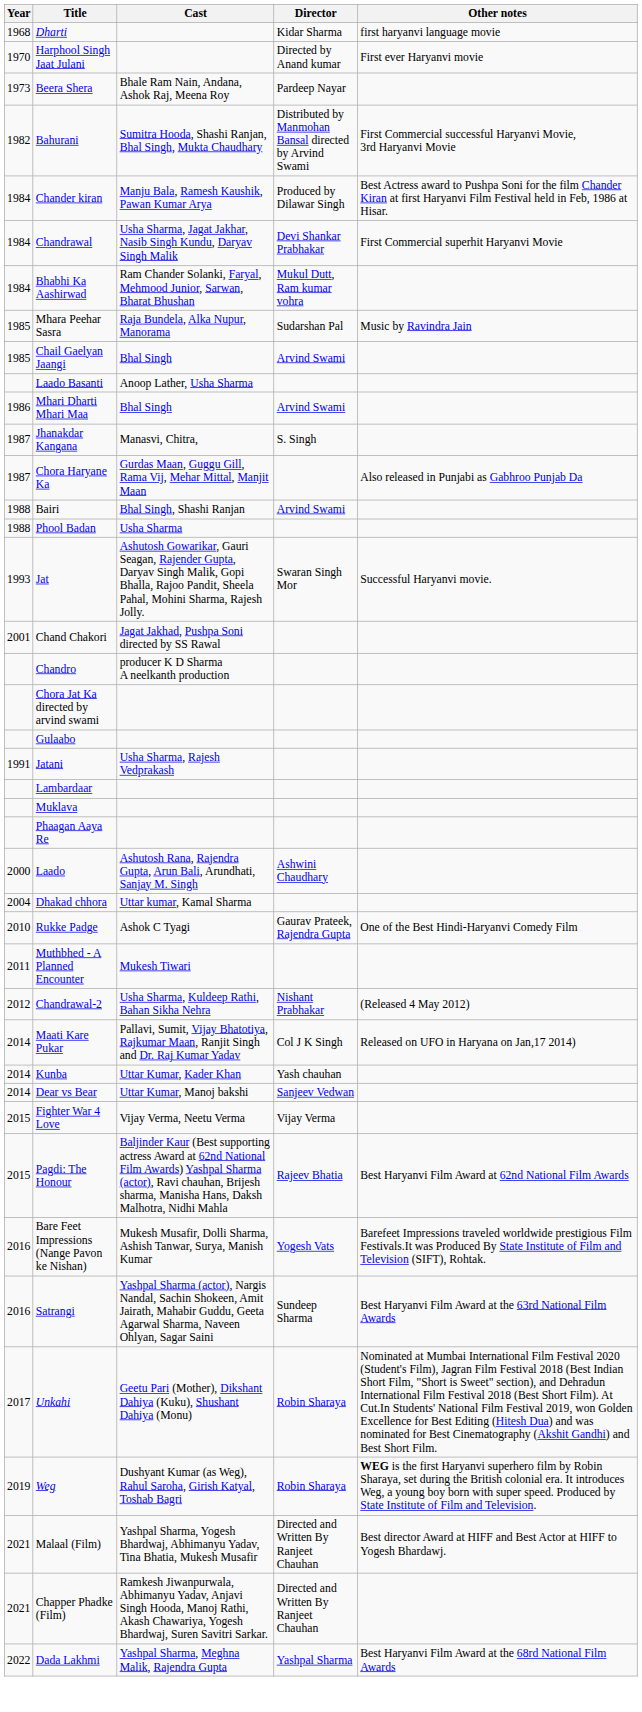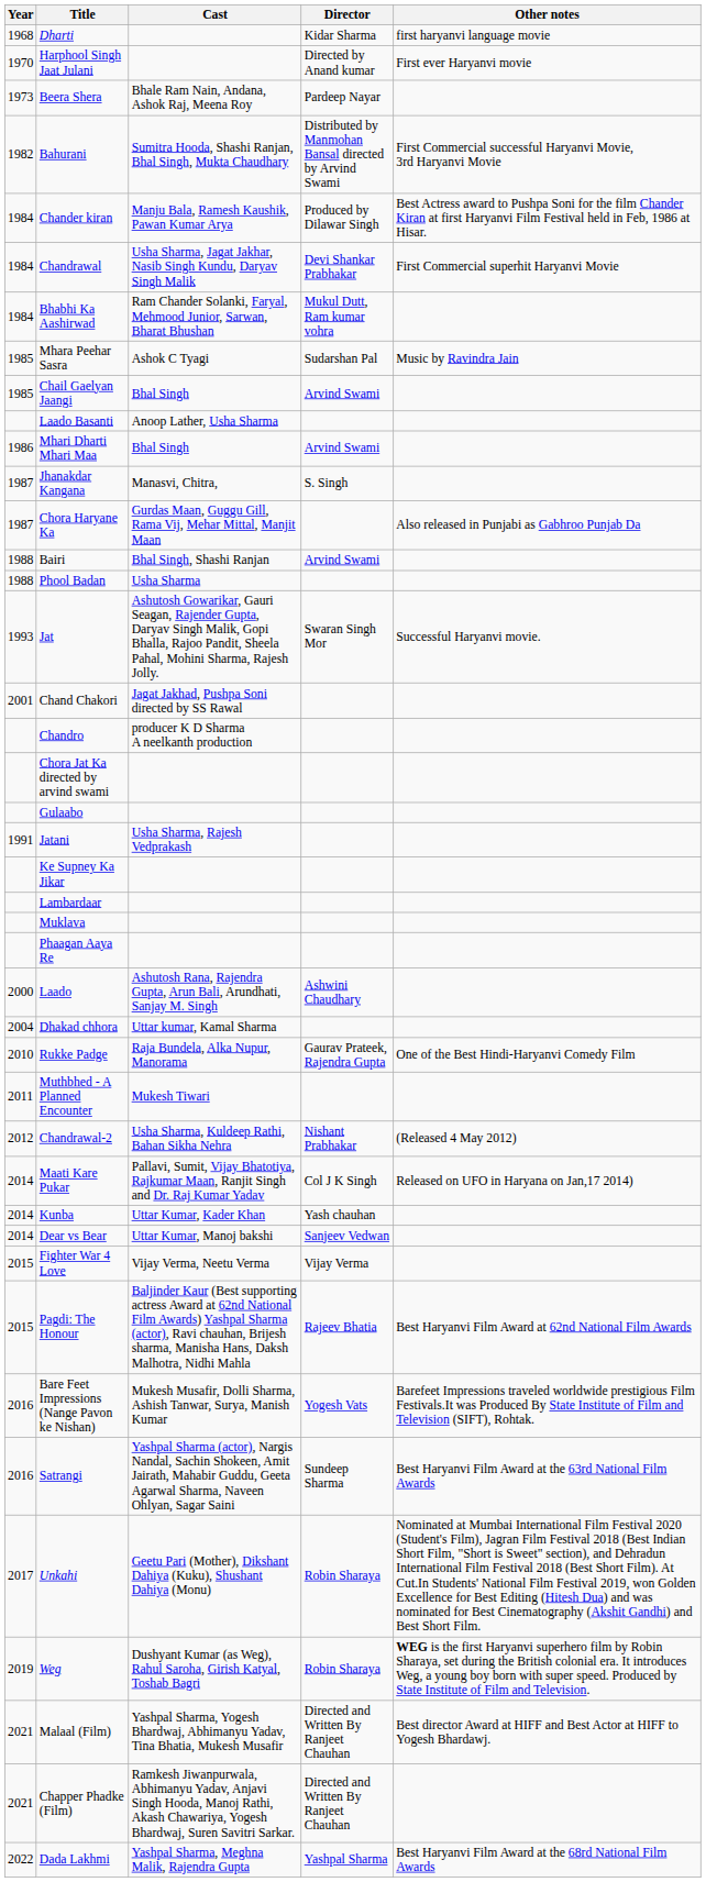 <table class="wikitable sortable">
 <tr>
 <th>Year</th>
 <th>Title</th>
 <th>Cast</th>
 <th>Director</th>
 <th class="unsortable">Other notes</th>
 </tr>
 <tr>
 <td>1968</td>
 <td><em><a href='#'>Dharti</a></em></td>
 <td></td>
 <td>Kidar Sharma</td>
 <td>first haryanvi language movie</td>
 </tr>
 <tr>
 <td>1970</td>
 <td><a href='#'>Harphool Singh Jaat Julani</a></td>
 <td></td>
 <td>Directed by Anand kumar</td>
 <td>First ever Haryanvi movie</td>
 </tr>
 <tr>
 <td>1973</td>
 <td><a href='#'>Beera Shera</a></td>
 <td>Bhale Ram Nain, Andana, Ashok Raj, Meena Roy</td>
 <td>Pardeep Nayar</td>
 <td></td>
 </tr>
 <tr>
 <td>1982</td>
 <td><a href='#'>Bahurani</a></td>
 <td><a href='#'>Sumitra Hooda</a>, Shashi Ranjan, <a href='#'>Bhal Singh</a>, <a href='#'>Mukta Chaudhary</a></td>
 <td>Distributed by <a href='#'>Manmohan Bansal</a> directed by Arvind Swami</td>
 <td>First Commercial successful Haryanvi Movie,<br>3rd Haryanvi Movie</td>
 </tr>
 <tr>
 <td>1984</td>
 <td><a href='#'>Chander kiran</a></td>
 <td><a href='#'>Manju Bala</a>, <a href='#'>Ramesh Kaushik</a>, <a href='#'>Pawan Kumar Arya</a></td>
 <td>Produced by Dilawar Singh</td>
 <td>Best Actress award to Pushpa Soni for the film <a href='#'>Chander Kiran</a> at first Haryanvi Film Festival held in Feb, 1986 at Hisar.</td>
 </tr>
 <tr>
 <td>1984</td>
 <td><a href='#'>Chandrawal</a></td>
 <td><a href='#'>Usha Sharma</a>, <a href='#'>Jagat Jakhar</a>, <a href='#'>Nasib Singh Kundu</a>, <a href='#'>Daryav Singh Malik</a></td>
 <td><a href='#'>Devi Shankar Prabhakar</a></td>
 <td>First Commercial superhit Haryanvi Movie</td>
 </tr>
 <tr>
 <td>1984</td>
 <td><a href='#'>Bhabhi Ka Aashirwad</a></td>
 <td>Ram Chander Solanki, <a href='#'>Faryal</a>, <a href='#'>Mehmood Junior</a>, <a href='#'>Sarwan</a>, <a href='#'>Bharat Bhushan</a></td>
 <td><a href='#'>Mukul Dutt</a>, <a href='#'>Ram kumar vohra</a></td>
 <td></td>
 </tr>
 <tr>
 <td>1985</td>
 <td>Mhara Peehar Sasra</td>
-<td><a href='#'>Raja Bundela</a>, <a href='#'>Alka Nupur</a>, <a href='#'>Manorama</a></td>
+<td>Ashok C Tyagi</td>
 <td>Sudarshan Pal</td>
 <td>Music by <a href='#'>Ravindra Jain</a></td>
 </tr>
 <tr>
 <td>1985</td>
 <td><a href='#'>Chail Gaelyan Jaangi</a></td>
 <td><a href='#'>Bhal Singh</a></td>
 <td><a href='#'>Arvind Swami</a></td>
 <td></td>
 </tr>
 <tr>
 <td></td>
 <td><a href='#'>Laado Basanti</a></td>
 <td>Anoop Lather, <a href='#'>Usha Sharma</a></td>
 <td></td>
 <td></td>
 </tr>
 <tr>
 <td>1986</td>
 <td><a href='#'>Mhari Dharti Mhari Maa</a></td>
 <td><a href='#'>Bhal Singh</a></td>
 <td><a href='#'>Arvind Swami</a></td>
 <td></td>
 </tr>
 <tr>
 <td>1987</td>
 <td><a href='#'>Jhanakdar Kangana</a></td>
 <td>Manasvi, Chitra,</td>
 <td>S. Singh</td>
 <td></td>
 </tr>
 <tr>
 <td>1987</td>
 <td><a href='#'>Chora Haryane Ka</a></td>
 <td><a href='#'>Gurdas Maan</a>, <a href='#'>Guggu Gill</a>, <a href='#'>Rama Vij</a>, <a href='#'>Mehar Mittal</a>, <a href='#'>Manjit Maan</a></td>
 <td></td>
 <td>Also released in Punjabi as <a href='#'>Gabhroo Punjab Da</a></td>
 </tr>
 <tr>
 <td>1988</td>
 <td>Bairi</td>
 <td><a href='#'>Bhal Singh</a>, Shashi Ranjan</td>
 <td><a href='#'>Arvind Swami</a></td>
 <td></td>
 </tr>
 <tr>
 <td>1988</td>
 <td><a href='#'>Phool Badan</a></td>
 <td><a href='#'>Usha Sharma</a></td>
 <td></td>
 <td></td>
 </tr>
 <tr>
 <td>1993</td>
 <td><a href='#'>Jat</a></td>
 <td><a href='#'>Ashutosh Gowarikar</a>, Gauri Seagan, <a href='#'>Rajender Gupta</a>, Daryav Singh Malik, Gopi Bhalla, Rajoo Pandit, Sheela Pahal, Mohini Sharma, Rajesh Jolly.</td>
 <td>Swaran Singh Mor</td>
 <td>Successful Haryanvi movie.</td>
 </tr>
 <tr>
 <td>2001</td>
 <td>Chand Chakori</td>
 <td><a href='#'>Jagat Jakhad</a>, <a href='#'>Pushpa Soni</a> directed by SS Rawal</td>
 <td></td>
 <td></td>
 </tr>
 <tr>
 <td></td>
 <td><a href='#'>Chandro</a></td>
 <td>producer K D Sharma<br>A neelkanth production</td>
 <td></td>
 <td></td>
 </tr>
 <tr>
 <td></td>
 <td><a href='#'>Chora Jat Ka</a> directed by arvind swami</td>
 <td></td>
 <td></td>
 <td></td>
 </tr>
 <tr>
 <td></td>
 <td><a href='#'>Gulaabo</a></td>
 <td></td>
 <td></td>
 <td></td>
 </tr>
 <tr>
 <td>1991</td>
 <td><a href='#'>Jatani</a></td>
 <td><a href='#'>Usha Sharma</a>, <a href='#'>Rajesh Vedprakash</a></td>
 <td></td>
 <td></td>
 </tr>
 <tr>
 <td></td>
+<td><a href='#'>Ke Supney Ka Jikar</a></td>
+<td></td>
+<td></td>
+<td></td>
+</tr>
+<tr>
+<td></td>
 <td><a href='#'>Lambardaar</a></td>
 <td></td>
 <td></td>
 <td></td>
 </tr>
 <tr>
 <td></td>
 <td><a href='#'>Muklava</a></td>
 <td></td>
 <td></td>
 <td></td>
 </tr>
 <tr>
 <td></td>
 <td><a href='#'>Phaagan Aaya Re</a></td>
 <td></td>
 <td></td>
 <td></td>
 </tr>
 <tr>
 <td>2000</td>
 <td><a href='#'>Laado</a></td>
 <td><a href='#'>Ashutosh Rana</a>, <a href='#'>Rajendra Gupta</a>, <a href='#'>Arun Bali</a>, Arundhati, <a href='#'>Sanjay M. Singh</a></td>
 <td><a href='#'>Ashwini Chaudhary</a></td>
 <td></td>
 </tr>
 <tr>
 <td>2004</td>
 <td><a href='#'>Dhakad chhora</a></td>
 <td><a href='#'>Uttar kumar</a>, Kamal Sharma</td>
 <td></td>
 <td></td>
 </tr>
 <tr>
 <td>2010</td>
 <td><a href='#'>Rukke Padge</a></td>
-<td>Ashok C Tyagi</td>
+<td><a href='#'>Raja Bundela</a>, <a href='#'>Alka Nupur</a>, <a href='#'>Manorama</a></td>
 <td>Gaurav Prateek, <a href='#'>Rajendra Gupta</a></td>
 <td>One of the Best Hindi-Haryanvi Comedy Film</td>
 </tr>
 <tr>
 <td>2011</td>
 <td><a href='#'>Muthbhed - A Planned Encounter</a></td>
 <td><a href='#'>Mukesh Tiwari</a></td>
 <td></td>
 <td></td>
 </tr>
 <tr>
 <td>2012</td>
 <td><a href='#'>Chandrawal-2</a></td>
 <td><a href='#'>Usha Sharma</a>, <a href='#'>Kuldeep Rathi</a>, <a href='#'>Bahan Sikha Nehra</a></td>
 <td><a href='#'>Nishant Prabhakar</a></td>
 <td>(Released 4 May 2012)</td>
 </tr>
 <tr>
 <td>2014</td>
 <td><a href='#'>Maati Kare Pukar</a></td>
 <td>Pallavi, Sumit, <a href='#'>Vijay Bhatotiya</a>, <a href='#'>Rajkumar Maan</a>, Ranjit Singh and <a href='#'>Dr. Raj Kumar Yadav</a></td>
 <td>Col J K Singh</td>
 <td>Released on UFO in Haryana on Jan,17 2014)</td>
 </tr>
 <tr>
 <td>2014</td>
 <td><a href='#'>Kunba</a></td>
 <td><a href='#'>Uttar Kumar</a>, <a href='#'>Kader Khan</a></td>
 <td>Yash chauhan</td>
 <td></td>
 </tr>
 <tr>
 <td>2014</td>
 <td><a href='#'>Dear vs Bear</a></td>
 <td><a href='#'>Uttar Kumar</a>, Manoj bakshi</td>
 <td><a href='#'>Sanjeev Vedwan</a></td>
 <td></td>
 </tr>
 <tr>
 <td>2015</td>
 <td><a href='#'>Fighter War 4 Love</a></td>
 <td>Vijay Verma, Neetu Verma</td>
 <td>Vijay Verma</td>
 <td></td>
 </tr>
 <tr>
 <td>2015</td>
 <td><a href='#'>Pagdi: The Honour</a></td>
 <td><a href='#'>Baljinder Kaur</a> (Best supporting actress Award at <a href='#'>62nd National Film Awards</a>) <a href='#'>Yashpal Sharma (actor)</a>, Ravi chauhan, Brijesh sharma, Manisha Hans, Daksh Malhotra, Nidhi Mahla</td>
 <td><a href='#'>Rajeev Bhatia</a></td>
 <td>Best Haryanvi Film Award at <a href='#'>62nd National Film Awards</a></td>
 </tr>
 <tr>
 <td>2016</td>
 <td>Bare Feet Impressions (Nange Pavon ke Nishan)</td>
 <td>Mukesh Musafir, Dolli Sharma, Ashish Tanwar, Surya, Manish Kumar</td>
 <td><a href='#'>Yogesh Vats</a></td>
 <td>Barefeet Impressions traveled worldwide prestigious Film Festivals.It was Produced By <a href='#'>State Institute of Film and Television</a> (SIFT), Rohtak.</td>
 </tr>
 <tr>
 <td>2016</td>
 <td><a href='#'>Satrangi</a></td>
 <td><a href='#'>Yashpal Sharma (actor)</a>, Nargis Nandal, Sachin Shokeen, Amit Jairath, Mahabir Guddu, Geeta Agarwal Sharma, Naveen Ohlyan, Sagar Saini</td>
 <td>Sundeep Sharma</td>
 <td>Best Haryanvi Film Award at the <a href='#'>63rd National Film Awards</a></td>
 </tr>
 <tr>
 <td>2017</td>
 <td><em><a href='#'>Unkahi</a></em> </td>
 <td><a href='#'>Geetu Pari</a> (Mother), <a href='#'>Dikshant Dahiya</a> (Kuku), <a href='#'>Shushant Dahiya</a> (Monu)</td>
 <td><a href='#'>Robin Sharaya</a></td>
 <td>Nominated at Mumbai International Film Festival 2020 (Student's Film), Jagran Film Festival 2018 (Best Indian Short Film, "Short is Sweet" section), and Dehradun International Film Festival 2018 (Best Short Film). At Cut.In Students' National Film Festival 2019, won Golden Excellence for Best Editing (<a href='#'>Hitesh Dua</a>) and was nominated for Best Cinematography (<a href='#'>Akshit Gandhi</a>) and Best Short Film.</td>
 </tr>
 <tr>
 <td>2019</td>
 <td><em><a href='#'>Weg</a></em> </td>
 <td>Dushyant Kumar (as Weg), <a href='#'>Rahul Saroha</a>, <a href='#'>Girish Katyal</a>, <a href='#'>Toshab Bagri</a></td>
 <td><a href='#'>Robin Sharaya</a></td>
 <td><strong>WEG</strong> is the first Haryanvi superhero film by Robin Sharaya, set during the British colonial era. It introduces Weg, a young boy born with super speed. Produced by <a href='#'>State Institute of Film and Television</a>.</td>
 </tr>
 <tr>
 <td>2021</td>
 <td>Malaal (Film)</td>
 <td>Yashpal Sharma, Yogesh Bhardwaj, Abhimanyu Yadav, Tina Bhatia, Mukesh Musafir</td>
 <td>Directed and Written By Ranjeet Chauhan</td>
 <td>Best director Award at HIFF and Best Actor at HIFF to Yogesh Bhardawj.</td>
 </tr>
 <tr>
 <td>2021</td>
 <td>Chapper Phadke (Film)</td>
 <td>Ramkesh Jiwanpurwala, Abhimanyu Yadav, Anjavi Singh Hooda, Manoj Rathi, Akash Chawariya, Yogesh Bhardwaj, Suren Savitri Sarkar.</td>
 <td>Directed and Written By Ranjeet Chauhan</td>
 <td></td>
 </tr>
 <tr>
 <td>2022</td>
 <td><a href='#'>Dada Lakhmi</a></td>
 <td><a href='#'>Yashpal Sharma</a>, <a href='#'>Meghna Malik</a>, <a href='#'>Rajendra Gupta</a></td>
 <td><a href='#'>Yashpal Sharma</a></td>
 <td>Best Haryanvi Film Award at the <a href='#'>68rd National Film Awards</a></td>
 </tr>
 </table>
